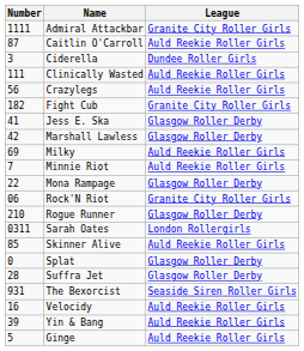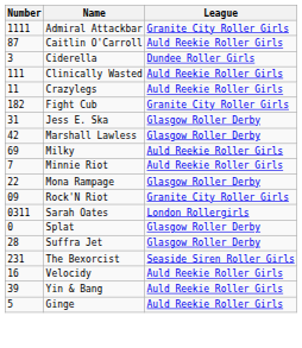 <table class="wikitable sortable">
 <tr>
 <th>Number</th>
 <th>Name</th>
 <th>League</th>
 </tr>
 <tr>
 <td>1111</td>
 <td>Admiral Attackbar</td>
 <td><a href='#'>Granite City Roller Girls</a></td>
 </tr>
 <tr>
 <td>87</td>
 <td>Caitlin O'Carroll</td>
 <td><a href='#'>Auld Reekie Roller Girls</a></td>
 </tr>
 <tr>
 <td>3</td>
 <td>Ciderella</td>
 <td><a href='#'>Dundee Roller Girls</a></td>
 </tr>
 <tr>
 <td>111</td>
 <td>Clinically Wasted</td>
 <td><a href='#'>Auld Reekie Roller Girls</a></td>
 </tr>
 <tr>
-<td>56</td>
+<td>11</td>
 <td>Crazylegs</td>
 <td><a href='#'>Auld Reekie Roller Girls</a></td>
 </tr>
 <tr>
 <td>182</td>
 <td>Fight Cub</td>
 <td><a href='#'>Granite City Roller Girls</a></td>
 </tr>
 <tr>
-<td>41</td>
+<td>31</td>
 <td>Jess E. Ska</td>
 <td><a href='#'>Glasgow Roller Derby</a></td>
 </tr>
 <tr>
 <td>42</td>
 <td>Marshall Lawless</td>
 <td><a href='#'>Glasgow Roller Derby</a></td>
 </tr>
 <tr>
 <td>69</td>
 <td>Milky</td>
 <td><a href='#'>Auld Reekie Roller Girls</a></td>
 </tr>
 <tr>
 <td>7</td>
 <td>Minnie Riot</td>
 <td><a href='#'>Auld Reekie Roller Girls</a></td>
 </tr>
 <tr>
 <td>22</td>
 <td>Mona Rampage</td>
 <td><a href='#'>Glasgow Roller Derby</a></td>
 </tr>
 <tr>
-<td>06</td>
+<td>09</td>
 <td>Rock'N Riot</td>
 <td><a href='#'>Granite City Roller Girls</a></td>
-</tr>
-<tr>
-<td>210</td>
-<td>Rogue Runner</td>
-<td><a href='#'>Glasgow Roller Derby</a></td>
 </tr>
 <tr>
 <td>0311</td>
 <td>Sarah Oates</td>
 <td><a href='#'>London Rollergirls</a></td>
-</tr>
-<tr>
-<td>85</td>
-<td>Skinner Alive</td>
-<td><a href='#'>Auld Reekie Roller Girls</a></td>
 </tr>
 <tr>
 <td>0</td>
 <td>Splat</td>
 <td><a href='#'>Glasgow Roller Derby</a></td>
 </tr>
 <tr>
 <td>28</td>
 <td>Suffra Jet</td>
 <td><a href='#'>Glasgow Roller Derby</a></td>
 </tr>
 <tr>
-<td>931</td>
+<td>231</td>
 <td>The Bexorcist</td>
 <td><a href='#'>Seaside Siren Roller Girls</a></td>
 </tr>
 <tr>
 <td>16</td>
 <td>Velocidy</td>
 <td><a href='#'>Auld Reekie Roller Girls</a></td>
 </tr>
 <tr>
 <td>39</td>
 <td>Yin & Bang</td>
 <td><a href='#'>Auld Reekie Roller Girls</a></td>
 </tr>
 <tr>
 <td>5</td>
 <td>Ginge</td>
 <td><a href='#'>Auld Reekie Roller Girls</a></td>
 </tr>
 </table>
